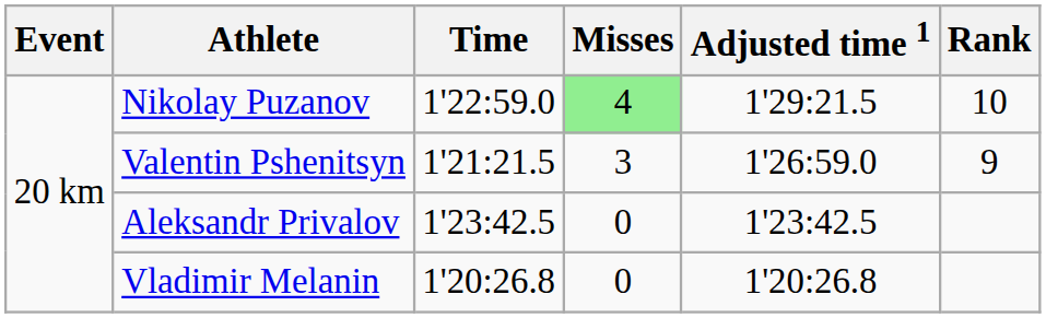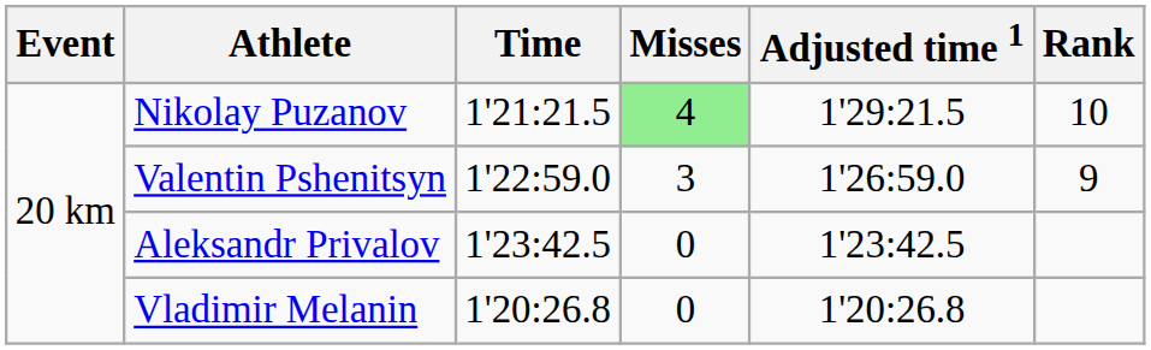 <table class="wikitable" style="font-size:90%">
 <tr>
 <th>Event</th>
 <th>Athlete</th>
 <th>Time</th>
 <th>Misses</th>
 <th>Adjusted time <sup>1</sup></th>
 <th>Rank</th>
 </tr>
 <tr>
 <td rowspan="4">20 km</td>
 <td><a href='#'>Nikolay Puzanov</a></td>
-<td align="center">1'22:59.0</td>
+<td align="center">1'21:21.5</td>
 <td align="center" style="background: lightgreen;">4</td>
 <td align="center">1'29:21.5</td>
 <td align="center">10</td>
 </tr>
 <tr>
 <td><a href='#'>Valentin Pshenitsyn</a></td>
-<td align="center">1'21:21.5</td>
+<td align="center">1'22:59.0</td>
 <td align="center">3</td>
 <td align="center">1'26:59.0</td>
 <td align="center">9</td>
 </tr>
 <tr>
 <td><a href='#'>Aleksandr Privalov</a></td>
 <td align="center">1'23:42.5</td>
 <td align="center">0</td>
 <td align="center">1'23:42.5</td>
 <td align="center"></td>
 </tr>
 <tr>
 <td><a href='#'>Vladimir Melanin</a></td>
 <td align="center">1'20:26.8</td>
 <td align="center">0</td>
 <td align="center">1'20:26.8</td>
 <td align="center"></td>
 </tr>
 </table>
